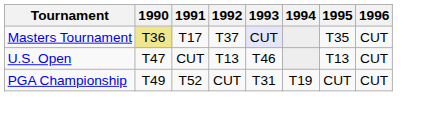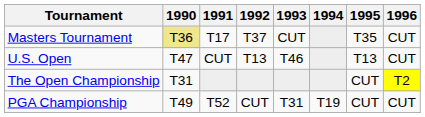 <table class="wikitable" style="font-size:95%;text-align:center;">
 <tr>
 <th>Tournament</th>
 <th>1990</th>
 <th>1991</th>
 <th>1992</th>
 <th>1993</th>
 <th>1994</th>
 <th>1995</th>
 <th>1996</th>
 </tr>
 <tr>
 <td align=left><a href='#'>Masters Tournament</a></td>
 <td style="background: khaki;">T36</td>
 <td>T17</td>
 <td>T37</td>
-<td style="background: lavender;">CUT</td>
+<td>CUT</td>
 <td style="background:#eeeeee;"></td>
 <td>T35</td>
 <td>CUT</td>
 </tr>
 <tr>
 <td align=left><a href='#'>U.S. Open</a></td>
 <td>T47</td>
 <td>CUT</td>
 <td>T13</td>
 <td>T46</td>
 <td style="background:#eeeeee;"></td>
 <td>T13</td>
 <td>CUT</td>
 </tr>
 <tr>
+<td align=left><a href='#'>The Open Championship</a></td>
+<td>T31</td>
+<td style="background:#eeeeee;"></td>
+<td style="background:#eeeeee;"></td>
+<td style="background:#eeeeee;"></td>
+<td style="background:#eeeeee;"></td>
+<td>CUT</td>
+<td style="background:yellow;">T2</td>
+</tr>
+<tr>
 <td align=left><a href='#'>PGA Championship</a></td>
 <td>T49</td>
 <td>T52</td>
 <td>CUT</td>
 <td>T31</td>
 <td>T19</td>
 <td>CUT</td>
 <td>CUT</td>
 </tr>
 </table>
